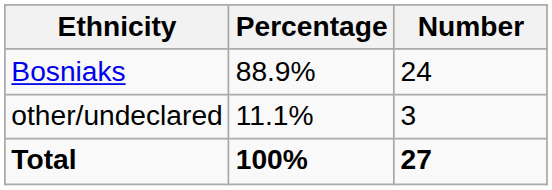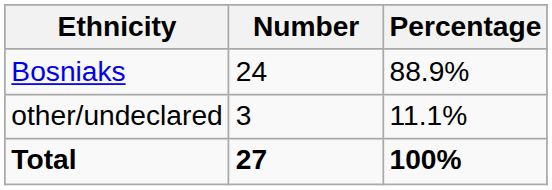 <table class="wikitable">
 <tr>
 <th width="100px">Ethnicity</th>
+<th width="80px">Number</th>
 <th width="80px">Percentage</th>
-<th width="80px">Number</th>
 </tr>
 <tr>
 <td><a href='#'>Bosniaks</a></td>
+<td>24</td>
 <td>88.9%</td>
-<td>24</td>
 </tr>
 <tr>
 <td>other/undeclared</td>
+<td>3</td>
 <td>11.1%</td>
-<td>3</td>
 </tr>
 <tr>
 <td><strong>Total</strong></td>
+<td><strong>27</strong></td>
 <td><strong>100%</strong></td>
-<td><strong>27</strong></td>
 </tr>
 </table>
